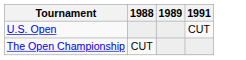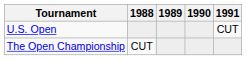 <table class="wikitable" style="font-size:95%;text-align:center;">
 <tr>
 <th>Tournament</th>
 <th>1988</th>
 <th>1989</th>
+<th>1990</th>
 <th>1991</th>
 </tr>
 <tr>
 <td align=left><a href='#'>U.S. Open</a></td>
+<td style="background:#eeeeee;"></td>
 <td style="background:#eeeeee;"></td>
 <td style="background:#eeeeee;"></td>
 <td>CUT</td>
 </tr>
 <tr>
 <td align=left><a href='#'>The Open Championship</a></td>
 <td>CUT</td>
 <td style="background:#eeeeee;"></td>
 <td style="background:#eeeeee;"></td>
+<td style="background:#eeeeee;"></td>
 </tr>
 </table>
